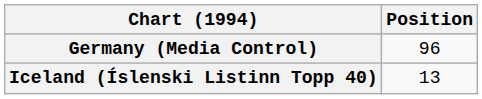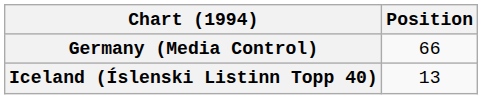 <table class="wikitable plainrowheaders" style="text-align:center">
 <tr>
 <th>Chart (1994)</th>
 <th>Position</th>
 </tr>
 <tr>
 <th scope="row">Germany (Media Control)</th>
-<td>96</td>
+<td>66</td>
 </tr>
 <tr>
 <th scope="row">Iceland (Íslenski Listinn Topp 40)</th>
 <td>13</td>
 </tr>
 </table>
